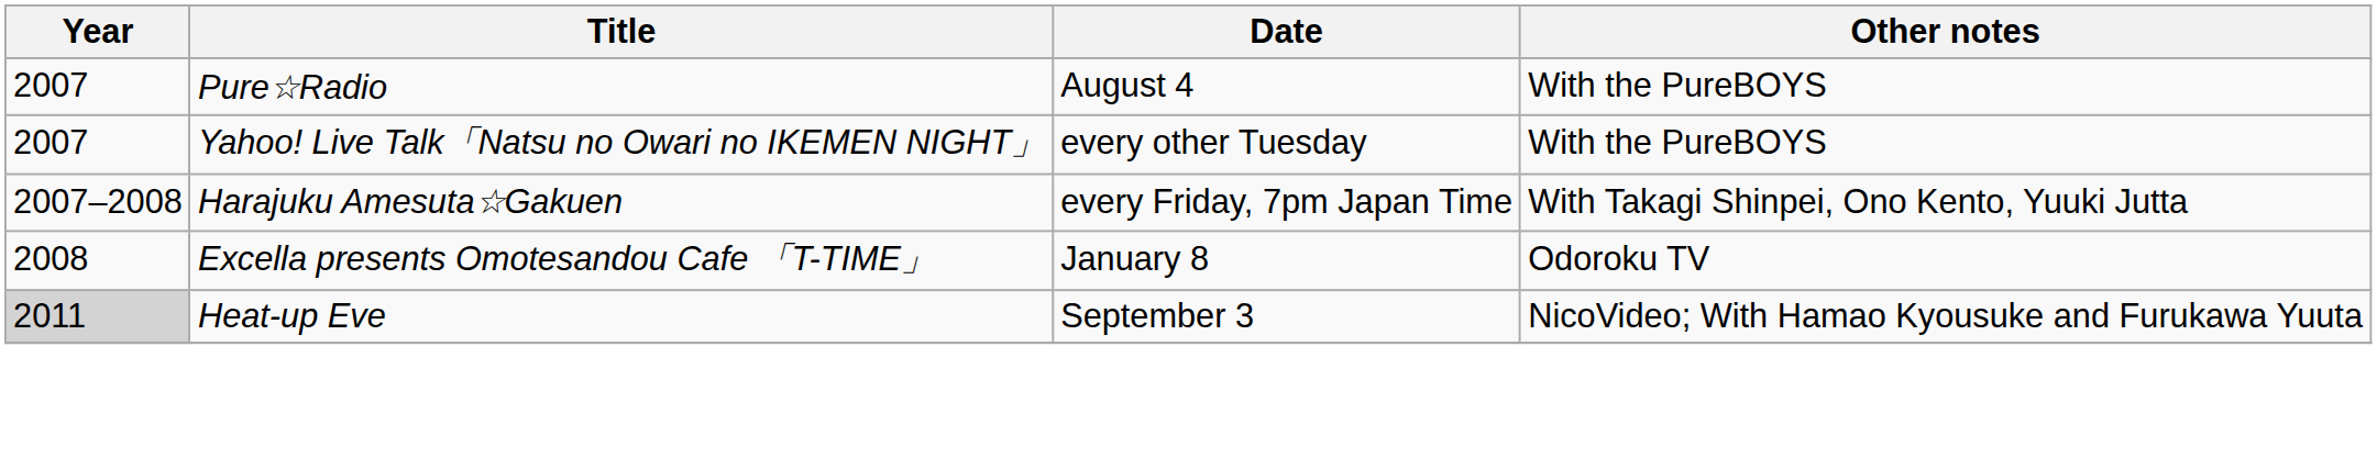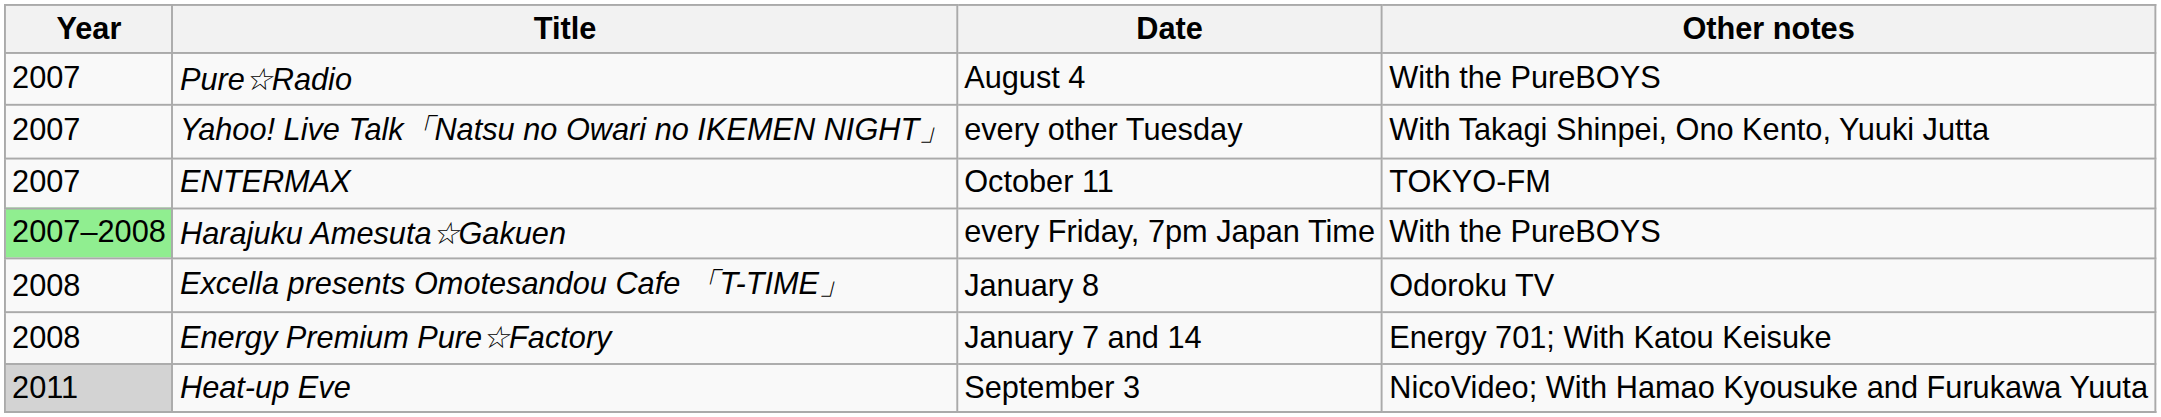 <table class="wikitable">
 <tr>
 <th>Year</th>
 <th>Title</th>
 <th>Date</th>
 <th>Other notes</th>
 </tr>
 <tr>
 <td>2007</td>
 <td><em>Pure☆Radio</em></td>
 <td>August 4</td>
 <td>With the PureBOYS</td>
 </tr>
 <tr>
 <td>2007</td>
 <td><em>Yahoo! Live Talk「Natsu no Owari no IKEMEN NIGHT」</em></td>
 <td>every other Tuesday</td>
-<td>With the PureBOYS</td>
+<td>With Takagi Shinpei, Ono Kento, Yuuki Jutta</td>
 </tr>
 <tr>
-<td>2007–2008</td>
+<td>2007</td>
+<td><em>ENTERMAX</em></td>
+<td>October 11</td>
+<td>TOKYO-FM</td>
+</tr>
+<tr>
+<td style="background: lightgreen;">2007–2008</td>
 <td><em>Harajuku Amesuta☆Gakuen</em></td>
 <td>every Friday, 7pm Japan Time</td>
-<td>With Takagi Shinpei, Ono Kento, Yuuki Jutta</td>
+<td>With the PureBOYS</td>
 </tr>
 <tr>
 <td>2008</td>
 <td><em>Excella presents Omotesandou Cafe 「T-TIME」</em></td>
 <td>January 8</td>
 <td>Odoroku TV</td>
+</tr>
+<tr>
+<td>2008</td>
+<td><em>Energy Premium Pure☆Factory</em></td>
+<td>January 7 and 14</td>
+<td>Energy 701; With Katou Keisuke</td>
 </tr>
 <tr>
 <td style="background: lightgrey;">2011</td>
 <td><em>Heat-up Eve</em></td>
 <td>September 3</td>
 <td>NicoVideo; With Hamao Kyousuke and Furukawa Yuuta</td>
 </tr>
 <tr>
 </tr>
 </table>
